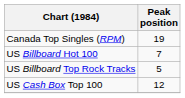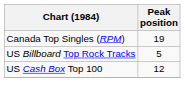 <table class="wikitable sortable">
 <tr>
 <th>Chart (1984)</th>
 <th>Peak <br>position</th>
 </tr>
 <tr>
 <td>Canada Top Singles (<em><a href='#'>RPM</a></em>)</td>
 <td style="text-align:center;">19</td>
-</tr>
-<tr>
-<td>US <a href='#'><em>Billboard</em> Hot 100</a></td>
-<td style="text-align:center;">7</td>
 </tr>
 <tr>
 <td>US <em>Billboard</em> <a href='#'>Top Rock Tracks</a></td>
 <td style="text-align:center;">5</td>
 </tr>
 <tr>
 <td>US <a href='#'><em>Cash Box</em></a> Top 100</td>
 <td align="center">12</td>
 </tr>
 <tr>
 </tr>
 </table>
